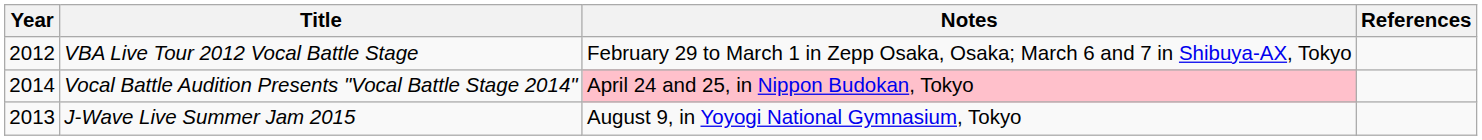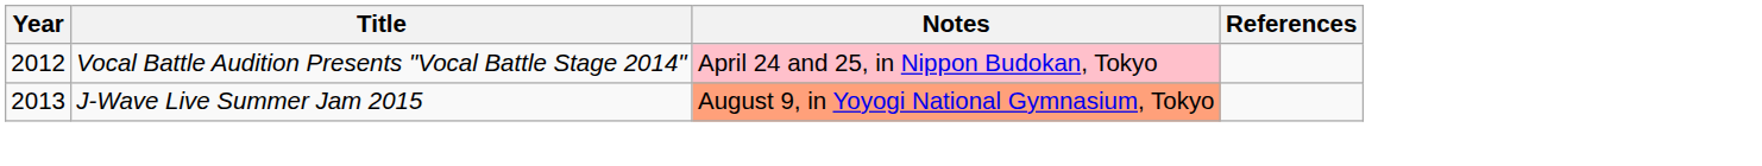 <table class="wikitable">
 <tr>
 <th>Year</th>
 <th>Title</th>
 <th>Notes</th>
 <th>References</th>
 </tr>
 <tr>
 <td>2012</td>
-<td><em>VBA Live Tour 2012 Vocal Battle Stage</em></td>
-<td>February 29 to March 1 in Zepp Osaka, Osaka; March 6 and 7 in <a href='#'>Shibuya-AX</a>, Tokyo</td>
-<td></td>
-</tr>
-<tr>
-<td>2014</td>
 <td><em>Vocal Battle Audition Presents "Vocal Battle Stage 2014"</em></td>
 <td style="background: pink;">April 24 and 25, in <a href='#'>Nippon Budokan</a>, Tokyo</td>
 <td></td>
 </tr>
 <tr>
 <td>2013</td>
 <td><em>J-Wave Live Summer Jam 2015</em></td>
-<td>August 9, in <a href='#'>Yoyogi National Gymnasium</a>, Tokyo</td>
+<td style="background: lightsalmon;">August 9, in <a href='#'>Yoyogi National Gymnasium</a>, Tokyo</td>
 <td></td>
 </tr>
 </table>
